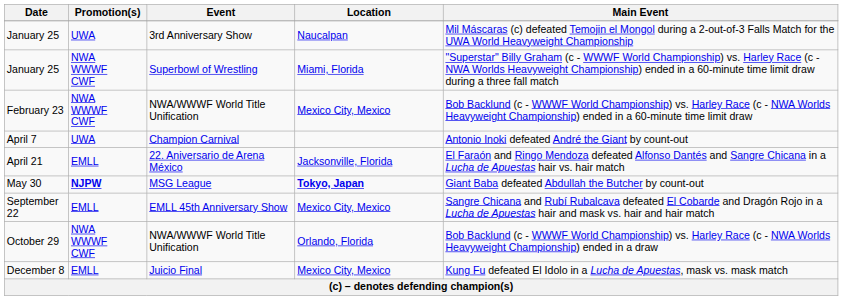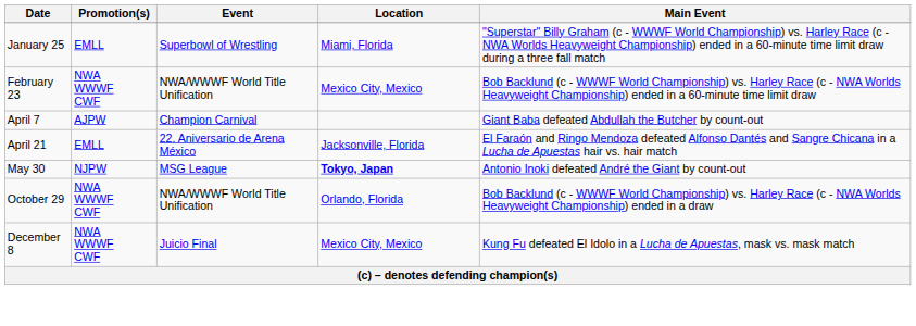 <table class="wikitable" style="width:100%;">
 <tr>
 <th width="5%">Date</th>
 <th width="5%">Promotion(s)</th>
 <th style="width:15%;">Event</th>
 <th style="width:15%;">Location</th>
 <th style="width:40%;">Main Event</th>
 </tr>
 <tr style="width:20%;" |Notes>
 </tr>
 <tr>
 <td>January 25</td>
-<td><a href='#'>UWA</a></td>
-<td>3rd Anniversary Show</td>
-<td><a href='#'>Naucalpan</a></td>
-<td><a href='#'>Mil Máscaras</a> (c) defeated <a href='#'>Temojin el Mongol</a> during a 2-out-of-3 Falls Match for the <a href='#'>UWA World Heavyweight Championship</a></td>
-</tr>
-<tr>
-<td>January 25</td>
-<td><a href='#'>NWA</a><br><a href='#'>WWWF</a><br><a href='#'>CWF</a></td>
+<td><a href='#'>EMLL</a></td>
 <td><a href='#'>Superbowl of Wrestling</a></td>
 <td><a href='#'>Miami, Florida</a></td>
 <td><a href='#'>"Superstar" Billy Graham</a> (c - <a href='#'>WWWF World Championship</a>) vs. <a href='#'>Harley Race</a> (c - <a href='#'>NWA Worlds Heavyweight Championship</a>) ended in a 60-minute time limit draw during a three fall match</td>
 </tr>
 <tr>
 <td>February 23</td>
 <td><a href='#'>NWA</a><br><a href='#'>WWWF</a><br><a href='#'>CWF</a></td>
 <td>NWA/WWWF World Title Unification</td>
 <td><a href='#'>Mexico City, Mexico</a></td>
 <td><a href='#'>Bob Backlund</a> (c - <a href='#'>WWWF World Championship</a>) vs. <a href='#'>Harley Race</a> (c - <a href='#'>NWA Worlds Heavyweight Championship</a>) ended in a 60-minute time limit draw</td>
 </tr>
 <tr>
 <td>April 7</td>
-<td><a href='#'>UWA</a></td>
+<td><a href='#'>AJPW</a></td>
 <td><a href='#'>Champion Carnival</a></td>
 <td></td>
-<td><a href='#'>Antonio Inoki</a> defeated <a href='#'>André the Giant</a> by count-out</td>
+<td><a href='#'>Giant Baba</a> defeated <a href='#'>Abdullah the Butcher</a> by count-out</td>
 </tr>
 <tr>
 <td>April 21</td>
 <td><a href='#'>EMLL</a></td>
 <td><a href='#'>22. Aniversario de Arena México</a></td>
 <td><a href='#'>Jacksonville, Florida</a></td>
 <td><a href='#'>El Faraón</a> and <a href='#'>Ringo Mendoza</a> defeated <a href='#'>Alfonso Dantés</a> and <a href='#'>Sangre Chicana</a> in a <em><a href='#'>Lucha de Apuestas</a></em> hair vs. hair match</td>
 </tr>
 <tr>
 <td>May 30</td>
-<td><strong><a href='#'>NJPW</a></strong></td>
+<td><a href='#'>NJPW</a></td>
 <td><a href='#'>MSG League</a></td>
 <td><strong><a href='#'>Tokyo, Japan</a></strong></td>
-<td><a href='#'>Giant Baba</a> defeated <a href='#'>Abdullah the Butcher</a> by count-out</td>
-</tr>
-<tr>
-<td>September 22</td>
-<td><a href='#'>EMLL</a></td>
-<td><a href='#'>EMLL 45th Anniversary Show</a></td>
-<td><a href='#'>Mexico City, Mexico</a></td>
-<td><a href='#'>Sangre Chicana</a> and <a href='#'>Rubí Rubalcava</a> defeated <a href='#'>El Cobarde</a> and Dragón Rojo in a <em><a href='#'>Lucha de Apuestas</a></em> hair and mask vs. hair and hair match</td>
+<td><a href='#'>Antonio Inoki</a> defeated <a href='#'>André the Giant</a> by count-out</td>
 </tr>
 <tr>
 <td>October 29</td>
 <td><a href='#'>NWA</a><br><a href='#'>WWWF</a><br><a href='#'>CWF</a></td>
 <td>NWA/WWWF World Title Unification</td>
 <td><a href='#'>Orlando, Florida</a></td>
 <td><a href='#'>Bob Backlund</a> (c - <a href='#'>WWWF World Championship</a>) vs. <a href='#'>Harley Race</a> (c - <a href='#'>NWA Worlds Heavyweight Championship</a>) ended in a draw</td>
 </tr>
 <tr>
 <td>December 8</td>
-<td><a href='#'>EMLL</a></td>
+<td><a href='#'>NWA</a><br><a href='#'>WWWF</a><br><a href='#'>CWF</a></td>
 <td><a href='#'>Juicio Final</a></td>
 <td><a href='#'>Mexico City, Mexico</a></td>
 <td><a href='#'>Kung Fu</a> defeated El Idolo in a <em><a href='#'>Lucha de Apuestas</a></em>, mask vs. mask match</td>
 </tr>
 <tr>
 <th colspan="5">(c) – denotes defending champion(s)</th>
 </tr>
 </table>
